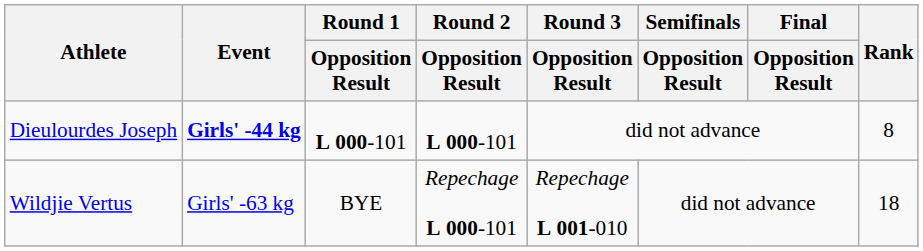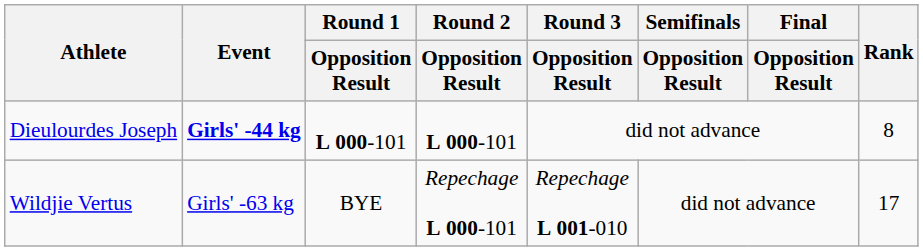 <table class="wikitable" border="1" style="font-size:90%">
 <tr>
 <th rowspan=2>Athlete</th>
 <th rowspan=2>Event</th>
 <th>Round 1</th>
 <th>Round 2</th>
 <th>Round 3</th>
 <th>Semifinals</th>
 <th>Final</th>
 <th rowspan=2>Rank</th>
 </tr>
 <tr>
 <th>Opposition<br>Result</th>
 <th>Opposition<br>Result</th>
 <th>Opposition<br>Result</th>
 <th>Opposition<br>Result</th>
 <th>Opposition<br>Result</th>
 </tr>
 <tr>
 <td><a href='#'>Dieulourdes Joseph</a></td>
 <td><strong><a href='#'>Girls' -44 kg</a></strong></td>
 <td align=center> <br> <strong>L</strong> <strong>000</strong>-101</td>
 <td align=center> <br> <strong>L</strong> <strong>000</strong>-101</td>
 <td align=center colspan=3>did not advance</td>
 <td align=center>8</td>
 </tr>
 <tr>
 <td><a href='#'>Wildjie Vertus</a></td>
 <td><a href='#'>Girls' -63 kg</a></td>
 <td align=center>BYE</td>
 <td align=center><em>Repechage</em><br> <br> <strong>L</strong> <strong>000</strong>-101</td>
 <td align=center><em>Repechage</em><br> <br> <strong>L</strong> <strong>001</strong>-010</td>
 <td align=center colspan=2>did not advance</td>
-<td align=center>18</td>
+<td align=center>17</td>
 </tr>
 </table>
